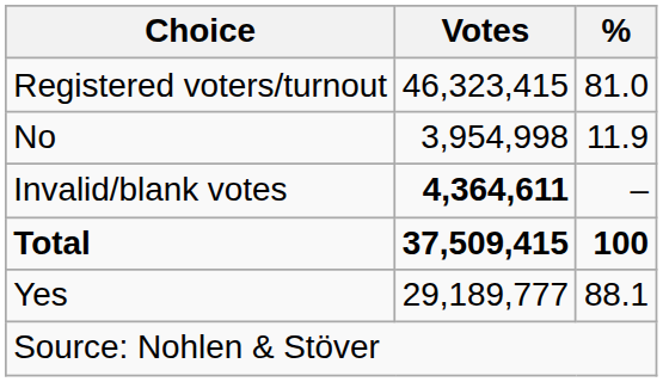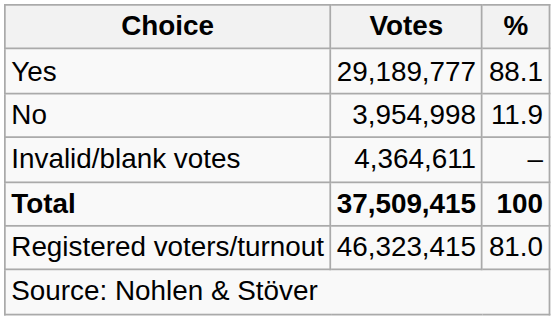 <table class=wikitable style=text-align:right>
 <tr>
 <th>Choice</th>
 <th>Votes</th>
 <th>%</th>
 </tr>
 <tr>
-<td align=left>Registered voters/turnout</td>
-<td>46,323,415</td>
-<td>81.0</td>
+<td align=left> Yes</td>
+<td>29,189,777</td>
+<td>88.1</td>
 </tr>
 <tr>
 <td align=left>No</td>
 <td>3,954,998</td>
 <td>11.9</td>
 </tr>
 <tr>
 <td align=left>Invalid/blank votes</td>
-<td><strong>4,364,611</strong></td>
+<td>4,364,611</td>
 <td>–</td>
 </tr>
 <tr>
 <td align=left><strong>Total</strong></td>
 <td><strong>37,509,415</strong></td>
 <td><strong>100</strong></td>
 </tr>
 <tr>
-<td align=left> Yes</td>
-<td>29,189,777</td>
-<td>88.1</td>
+<td align=left>Registered voters/turnout</td>
+<td>46,323,415</td>
+<td>81.0</td>
 </tr>
 <tr>
 <td align=left colspan=3>Source: Nohlen & Stöver</td>
 </tr>
 </table>
